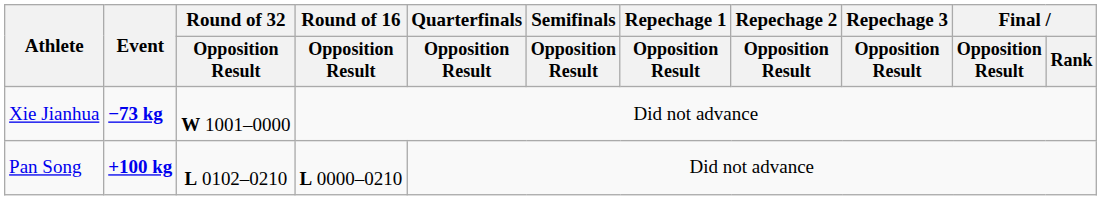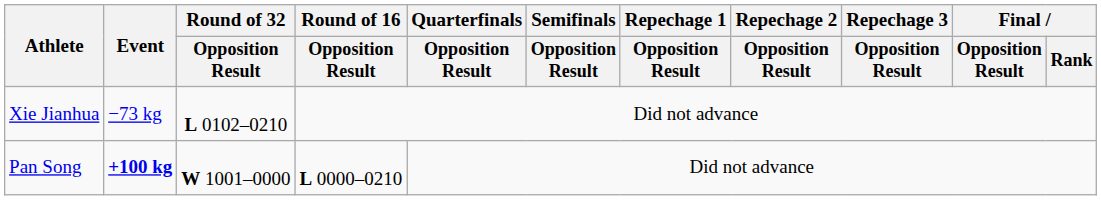 <table class="wikitable" style="font-size:90%">
 <tr>
 <th rowspan="2">Athlete</th>
 <th rowspan="2">Event</th>
 <th>Round of 32</th>
 <th>Round of 16</th>
 <th>Quarterfinals</th>
 <th>Semifinals</th>
 <th>Repechage 1</th>
 <th>Repechage 2</th>
 <th>Repechage 3</th>
 <th colspan=2>Final / </th>
 </tr>
 <tr style="font-size:95%">
 <th>Opposition<br>Result</th>
 <th>Opposition<br>Result</th>
 <th>Opposition<br>Result</th>
 <th>Opposition<br>Result</th>
 <th>Opposition<br>Result</th>
 <th>Opposition<br>Result</th>
 <th>Opposition<br>Result</th>
 <th>Opposition<br>Result</th>
 <th>Rank</th>
 </tr>
 <tr align=center>
 <td align=left><a href='#'>Xie Jianhua</a></td>
-<td align=left><strong><a href='#'>−73 kg</a></strong></td>
-<td><br><strong>W</strong> 1001–0000</td>
+<td align=left><a href='#'>−73 kg</a></td>
+<td><br><strong>L</strong> 0102–0210</td>
 <td colspan=8>Did not advance</td>
 </tr>
 <tr align=center>
 <td align=left><a href='#'>Pan Song</a></td>
 <td align=left><strong><a href='#'>+100 kg</a></strong></td>
-<td><br><strong>L</strong> 0102–0210</td>
+<td><br><strong>W</strong> 1001–0000</td>
 <td><br><strong>L</strong> 0000–0210</td>
 <td colspan=7>Did not advance</td>
 </tr>
 </table>
